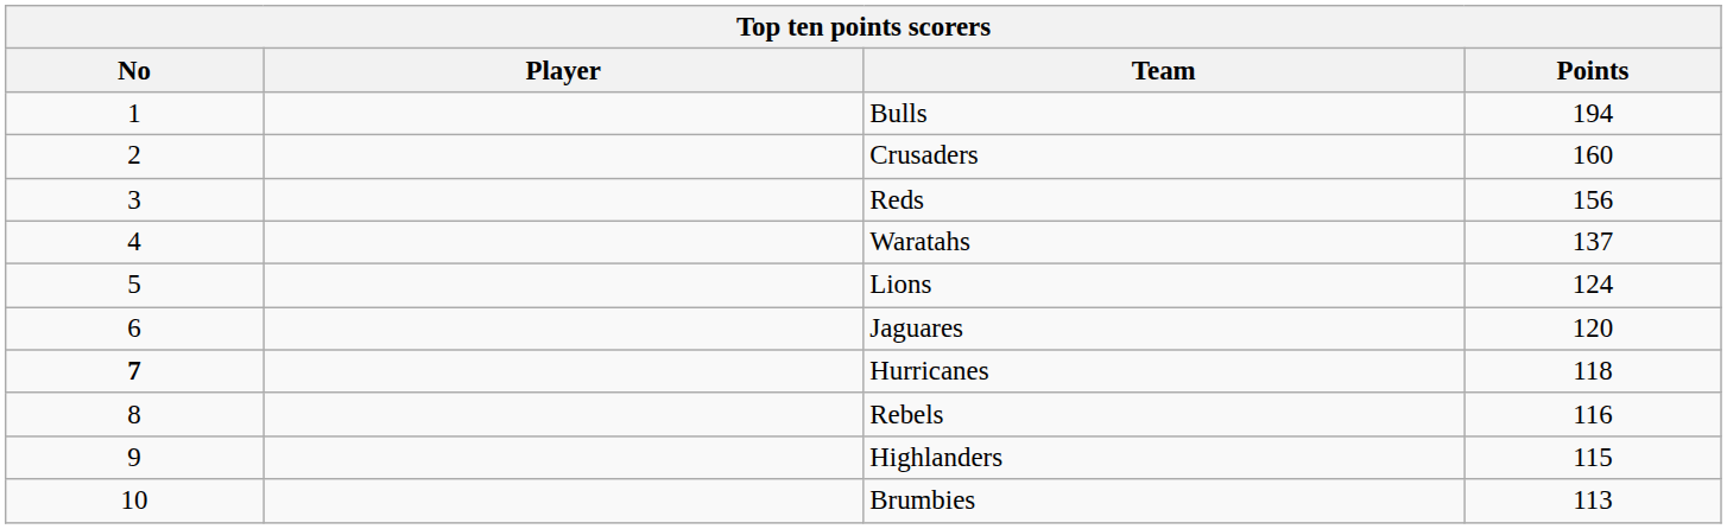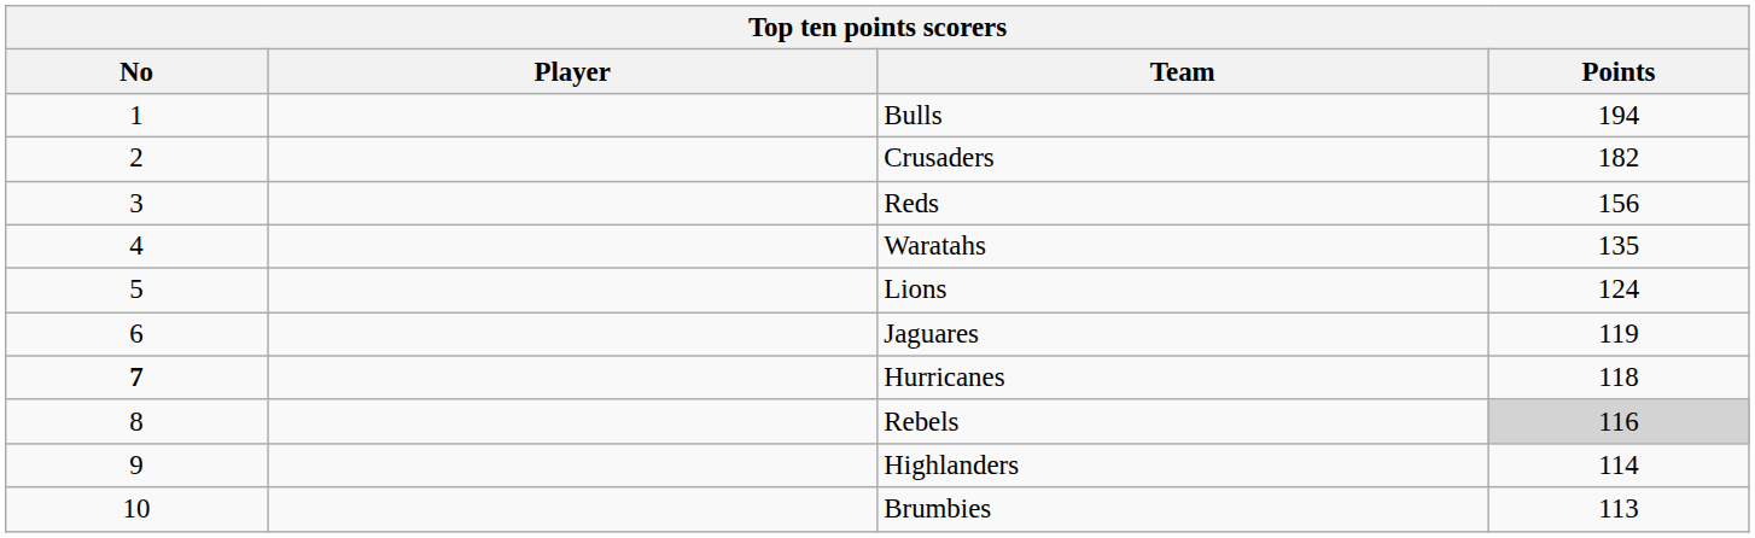 <table class="wikitable collapsible sortable" style="text-align:left; font-size:100%; width:80%;">
 <tr>
 <th colspan="100%">Top ten points scorers</th>
 </tr>
 <tr>
 <th style="width:15%;">No</th>
 <th style="width:35%;">Player</th>
 <th style="width:35%;">Team</th>
 <th style="width:15%;">Points<br></th>
 </tr>
 <tr>
 <td style="text-align:center;">1</td>
 <td> </td>
 <td>Bulls</td>
 <td style="text-align:center;">194</td>
 </tr>
 <tr>
 <td style="text-align:center;">2</td>
 <td> </td>
 <td>Crusaders</td>
-<td style="text-align:center;">160</td>
+<td style="text-align:center;">182</td>
 </tr>
 <tr>
 <td style="text-align:center;">3</td>
 <td> </td>
 <td>Reds</td>
 <td style="text-align:center;">156</td>
 </tr>
 <tr>
 <td style="text-align:center;">4</td>
 <td> </td>
 <td>Waratahs</td>
-<td style="text-align:center;">137</td>
+<td style="text-align:center;">135</td>
 </tr>
 <tr>
 <td style="text-align:center;">5</td>
 <td> </td>
 <td>Lions</td>
 <td style="text-align:center;">124</td>
 </tr>
 <tr>
 <td style="text-align:center;">6</td>
 <td> </td>
 <td>Jaguares</td>
-<td style="text-align:center;">120</td>
+<td style="text-align:center;">119</td>
 </tr>
 <tr>
 <td style="text-align:center;"><strong>7</strong></td>
 <td> </td>
 <td>Hurricanes</td>
 <td style="text-align:center;">118</td>
 </tr>
 <tr>
 <td style="text-align:center;">8</td>
 <td> </td>
 <td>Rebels</td>
-<td style="text-align:center;">116</td>
+<td style="background: lightgrey; text-align:center;">116</td>
 </tr>
 <tr>
 <td style="text-align:center;">9</td>
 <td> </td>
 <td>Highlanders</td>
-<td style="text-align:center;">115</td>
+<td style="text-align:center;">114</td>
 </tr>
 <tr>
 <td style="text-align:center;">10</td>
 <td> </td>
 <td>Brumbies</td>
 <td style="text-align:center;">113</td>
 </tr>
 </table>
